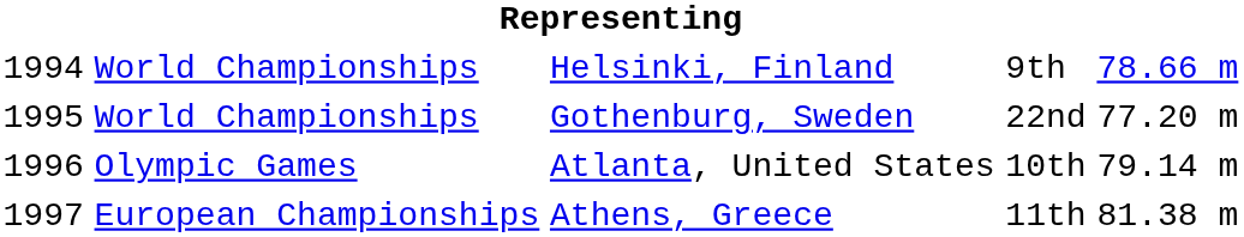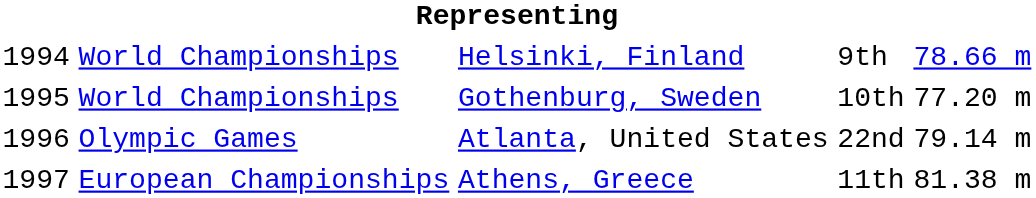 <table>
 <tr>
 <th colspan="5">Representing </th>
 </tr>
 <tr>
 <td>1994</td>
 <td><a href='#'>World Championships</a></td>
 <td><a href='#'>Helsinki, Finland</a></td>
 <td>9th</td>
 <td><a href='#'>78.66 m</a></td>
 </tr>
 <tr>
 <td>1995</td>
 <td><a href='#'>World Championships</a></td>
 <td><a href='#'>Gothenburg, Sweden</a></td>
-<td>22nd</td>
+<td>10th</td>
 <td>77.20 m</td>
 </tr>
 <tr>
 <td>1996</td>
 <td><a href='#'>Olympic Games</a></td>
 <td><a href='#'>Atlanta</a>, United States</td>
-<td>10th</td>
+<td>22nd</td>
 <td>79.14 m</td>
 </tr>
 <tr>
 <td>1997</td>
 <td><a href='#'>European Championships</a></td>
 <td><a href='#'>Athens, Greece</a></td>
 <td>11th</td>
 <td>81.38 m</td>
 </tr>
 </table>
